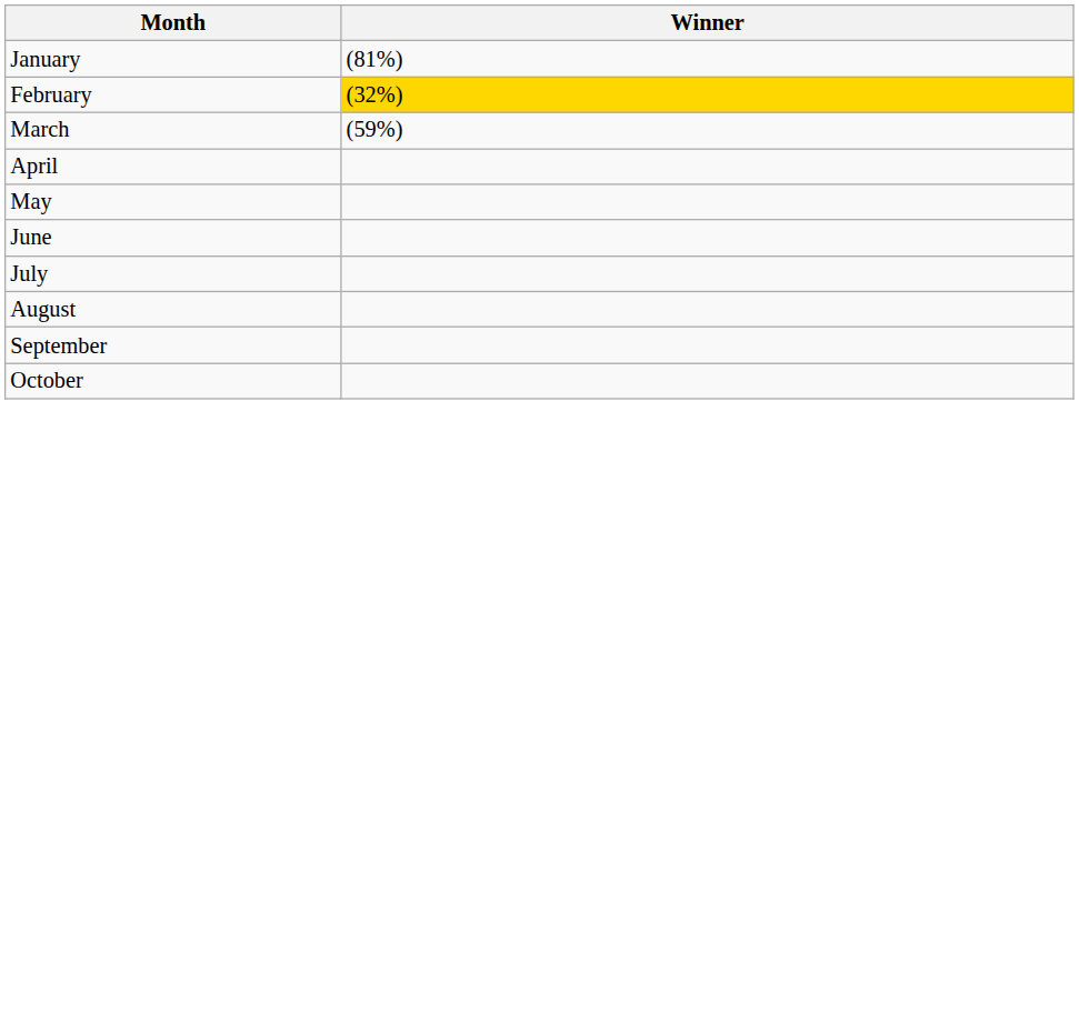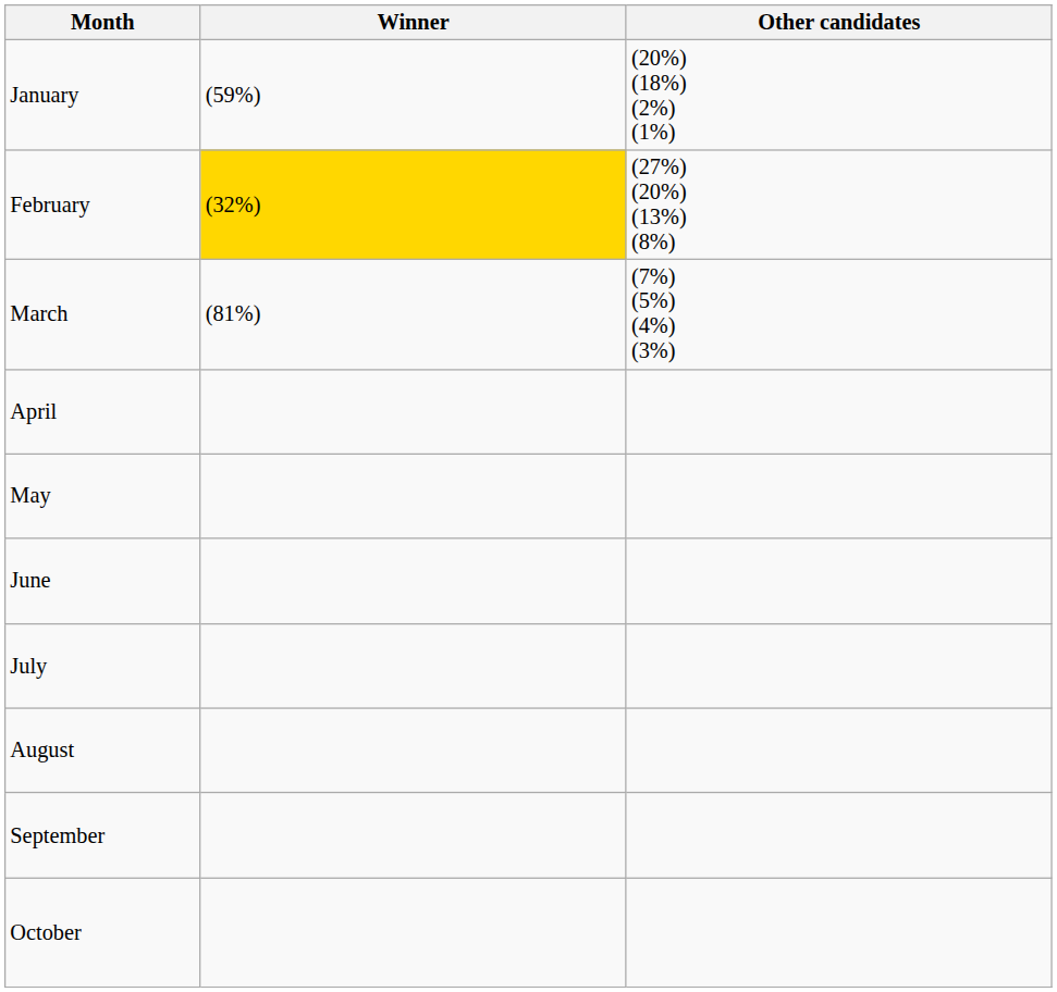 <table class="wikitable" style="width: 60%">
 <tr>
 <th width=20>Month</th>
 <th width=158>Winner</th>
+<th width=158>Other candidates</th>
 </tr>
 <tr>
 <td>January</td>
-<td align=left> (81%)</td>
+<td align=left> (59%)</td>
+<td align=left> (20%)<br> (18%)<br> (2%)<br> (1%)</td>
 </tr>
 <tr>
 <td>February</td>
 <td align=left style="background: gold;"> (32%)</td>
+<td align=left> (27%)<br> (20%)<br> (13%)<br> (8%)</td>
 </tr>
 <tr>
 <td>March</td>
-<td align=left> (59%)</td>
+<td align=left> (81%)</td>
+<td align=left> (7%)<br> (5%)<br> (4%)<br> (3%)</td>
 </tr>
 <tr>
 <td>April</td>
 <td align=left></td>
+<td align=left> <br> <br> <br></td>
 </tr>
 <tr>
 <td>May</td>
 <td align=left></td>
+<td align=left> <br>  <br>  <br> </td>
 </tr>
 <tr>
 <td>June</td>
 <td align=left></td>
+<td align=left> <br>  <br>  <br> </td>
 </tr>
 <tr>
 <td>July</td>
 <td align=left></td>
+<td align=left> <br>  <br>  <br> </td>
 </tr>
 <tr>
 <td>August</td>
 <td align=left></td>
+<td align=left> <br>  <br>  <br> </td>
 </tr>
 <tr>
 <td>September</td>
 <td align=left></td>
+<td align=left> <br>  <br>  <br> </td>
 </tr>
 <tr>
 <td>October</td>
 <td align=left></td>
+<td align=left> <br>  <br>  <br>  <br> </td>
 </tr>
 </table>
